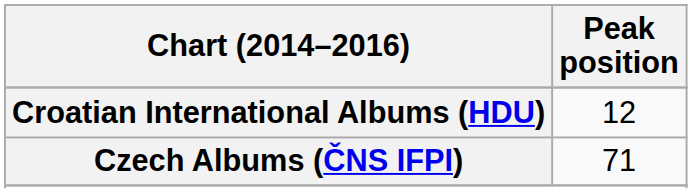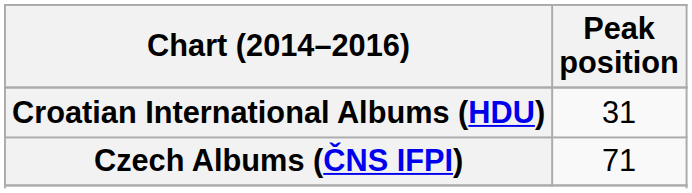 <table class="wikitable sortable plainrowheaders" style="text-align:center">
 <tr>
 <th scope="col">Chart (2014–2016)</th>
 <th scope="col">Peak<br>position</th>
 </tr>
 <tr>
 </tr>
 <tr>
 </tr>
 <tr>
 </tr>
 <tr>
 <th scope="row">Croatian International Albums (<a href='#'>HDU</a>)</th>
-<td>12</td>
+<td>31</td>
 </tr>
 <tr>
 <th scope="row">Czech Albums (<a href='#'>ČNS IFPI</a>)</th>
 <td>71</td>
 </tr>
 <tr>
 </tr>
 <tr>
 </tr>
 <tr>
 </tr>
 <tr>
 </tr>
 <tr>
 </tr>
 <tr>
 </tr>
 <tr>
 </tr>
 <tr>
 </tr>
 <tr>
 </tr>
 <tr>
 </tr>
 <tr>
 </tr>
 <tr>
 </tr>
 <tr>
 </tr>
 </table>
